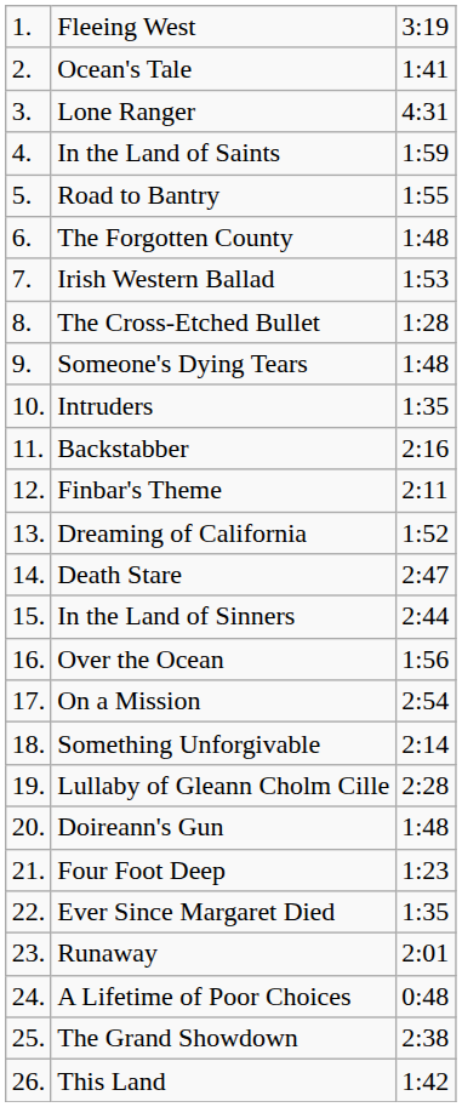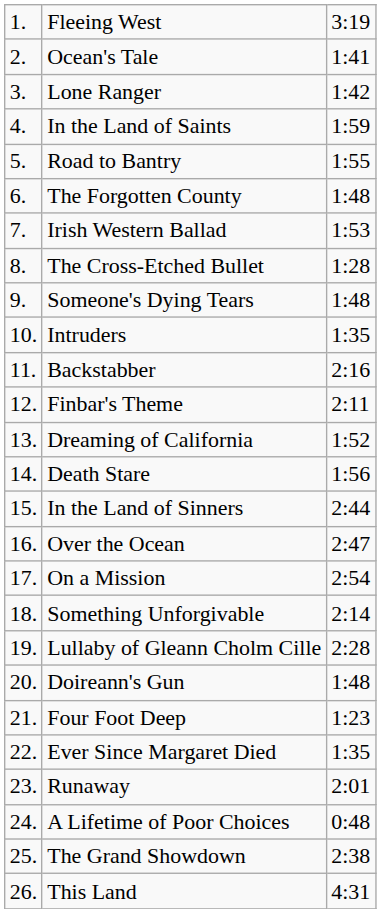 <table class="wikitable">
 <tr>
 <td>1.</td>
 <td>Fleeing West</td>
 <td>3:19</td>
 </tr>
 <tr>
 <td>2.</td>
 <td>Ocean's Tale</td>
 <td>1:41</td>
 </tr>
 <tr>
 <td>3.</td>
 <td>Lone Ranger</td>
-<td>4:31</td>
+<td>1:42</td>
 </tr>
 <tr>
 <td>4.</td>
 <td>In the Land of Saints</td>
 <td>1:59</td>
 </tr>
 <tr>
 <td>5.</td>
 <td>Road to Bantry</td>
 <td>1:55</td>
 </tr>
 <tr>
 <td>6.</td>
 <td>The Forgotten County</td>
 <td>1:48</td>
 </tr>
 <tr>
 <td>7.</td>
 <td>Irish Western Ballad</td>
 <td>1:53</td>
 </tr>
 <tr>
 <td>8.</td>
 <td>The Cross-Etched Bullet</td>
 <td>1:28</td>
 </tr>
 <tr>
 <td>9.</td>
 <td>Someone's Dying Tears</td>
 <td>1:48</td>
 </tr>
 <tr>
 <td>10.</td>
 <td>Intruders</td>
 <td>1:35</td>
 </tr>
 <tr>
 <td>11.</td>
 <td>Backstabber</td>
 <td>2:16</td>
 </tr>
 <tr>
 <td>12.</td>
 <td>Finbar's Theme</td>
 <td>2:11</td>
 </tr>
 <tr>
 <td>13.</td>
 <td>Dreaming of California</td>
 <td>1:52</td>
 </tr>
 <tr>
 <td>14.</td>
 <td>Death Stare</td>
-<td>2:47</td>
+<td>1:56</td>
 </tr>
 <tr>
 <td>15.</td>
 <td>In the Land of Sinners</td>
 <td>2:44</td>
 </tr>
 <tr>
 <td>16.</td>
 <td>Over the Ocean</td>
-<td>1:56</td>
+<td>2:47</td>
 </tr>
 <tr>
 <td>17.</td>
 <td>On a Mission</td>
 <td>2:54</td>
 </tr>
 <tr>
 <td>18.</td>
 <td>Something Unforgivable</td>
 <td>2:14</td>
 </tr>
 <tr>
 <td>19.</td>
 <td>Lullaby of Gleann Cholm Cille</td>
 <td>2:28</td>
 </tr>
 <tr>
 <td>20.</td>
 <td>Doireann's Gun</td>
 <td>1:48</td>
 </tr>
 <tr>
 <td>21.</td>
 <td>Four Foot Deep</td>
 <td>1:23</td>
 </tr>
 <tr>
 <td>22.</td>
 <td>Ever Since Margaret Died</td>
 <td>1:35</td>
 </tr>
 <tr>
 <td>23.</td>
 <td>Runaway</td>
 <td>2:01</td>
 </tr>
 <tr>
 <td>24.</td>
 <td>A Lifetime of Poor Choices</td>
 <td>0:48</td>
 </tr>
 <tr>
 <td>25.</td>
 <td>The Grand Showdown</td>
 <td>2:38</td>
 </tr>
 <tr>
 <td>26.</td>
 <td>This Land</td>
-<td>1:42</td>
+<td>4:31</td>
 </tr>
 </table>
